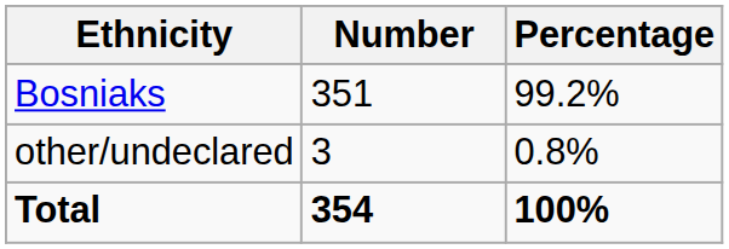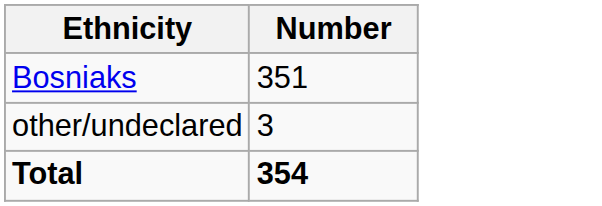 <table class="wikitable">
 <tr>
 <th width="100px">Ethnicity</th>
 <th width="80px">Number</th>
-<th width="80px">Percentage</th>
 </tr>
 <tr>
 <td><a href='#'>Bosniaks</a></td>
 <td>351</td>
-<td>99.2%</td>
 </tr>
 <tr>
 <td>other/undeclared</td>
 <td>3</td>
-<td>0.8%</td>
 </tr>
 <tr>
 <td><strong>Total</strong></td>
 <td><strong>354</strong></td>
-<td><strong>100%</strong></td>
 </tr>
 </table>
